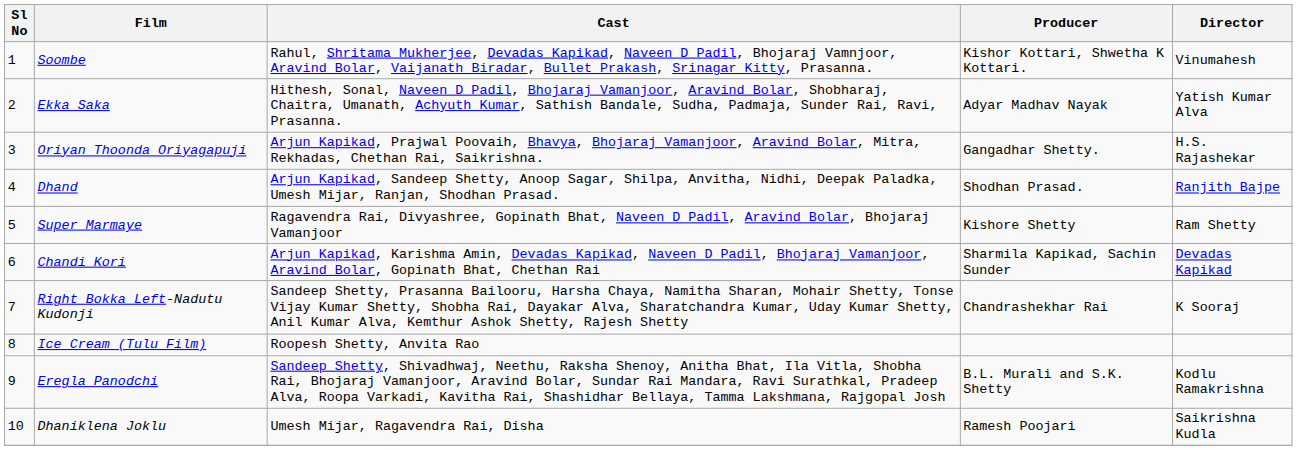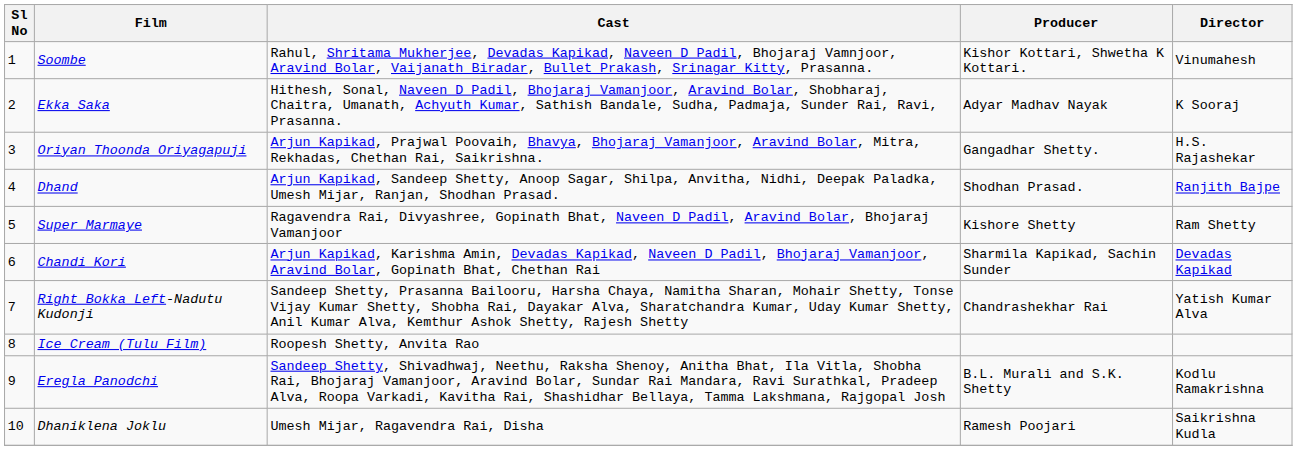 <table class="wikitable sortable plainrowheaders">
 <tr style="text-align:center;">
 <th>Sl No</th>
 <th scope="col" style="width: 220px;">Film</th>
 <th scope="col">Cast</th>
 <th scope="col" style="width: 200px;">Producer</th>
 <th scope="col" style="width: 110px;">Director</th>
 </tr>
 <tr>
 <td>1</td>
 <td><em><a href='#'>Soombe</a></em> </td>
 <td>Rahul, <a href='#'>Shritama Mukherjee</a>, <a href='#'>Devadas Kapikad</a>, <a href='#'>Naveen D Padil</a>, Bhojaraj Vamnjoor, <a href='#'>Aravind Bolar</a>, <a href='#'>Vaijanath Biradar</a>, <a href='#'>Bullet Prakash</a>, <a href='#'>Srinagar Kitty</a>, Prasanna.</td>
 <td>Kishor Kottari, Shwetha K Kottari.</td>
 <td>Vinumahesh</td>
 </tr>
 <tr>
 <td>2</td>
 <td><em><a href='#'>Ekka Saka</a></em></td>
 <td>Hithesh, Sonal, <a href='#'>Naveen D Padil</a>, <a href='#'>Bhojaraj Vamanjoor</a>, <a href='#'>Aravind Bolar</a>, Shobharaj, Chaitra, Umanath, <a href='#'>Achyuth Kumar</a>, Sathish Bandale, Sudha, Padmaja, Sunder Rai, Ravi, Prasanna.</td>
 <td>Adyar Madhav Nayak</td>
-<td>Yatish Kumar Alva</td>
+<td>K Sooraj</td>
 </tr>
 <tr>
 <td>3</td>
 <td><em><a href='#'>Oriyan Thoonda Oriyagapuji</a></em> </td>
 <td><a href='#'>Arjun Kapikad</a>, Prajwal Poovaih, <a href='#'>Bhavya</a>, <a href='#'>Bhojaraj Vamanjoor</a>, <a href='#'>Aravind Bolar</a>, Mitra, Rekhadas, Chethan Rai, Saikrishna.</td>
 <td>Gangadhar Shetty.</td>
 <td>H.S. Rajashekar</td>
 </tr>
 <tr>
 <td>4</td>
 <td><em><a href='#'>Dhand</a></em></td>
 <td><a href='#'>Arjun Kapikad</a>, Sandeep Shetty, Anoop Sagar, Shilpa, Anvitha, Nidhi, Deepak Paladka, Umesh Mijar, Ranjan, Shodhan Prasad.</td>
 <td>Shodhan Prasad.</td>
 <td><a href='#'>Ranjith Bajpe</a></td>
 </tr>
 <tr>
 <td>5</td>
 <td><em><a href='#'>Super Marmaye</a></em></td>
 <td>Ragavendra Rai, Divyashree, Gopinath Bhat, <a href='#'>Naveen D Padil</a>, <a href='#'>Aravind Bolar</a>, Bhojaraj Vamanjoor</td>
 <td>Kishore Shetty</td>
 <td>Ram Shetty</td>
 </tr>
 <tr>
 <td>6</td>
 <td><em><a href='#'>Chandi Kori</a></em> </td>
 <td><a href='#'>Arjun Kapikad</a>, Karishma Amin, <a href='#'>Devadas Kapikad</a>, <a href='#'>Naveen D Padil</a>, <a href='#'>Bhojaraj Vamanjoor</a>, <a href='#'>Aravind Bolar</a>, Gopinath Bhat, Chethan Rai</td>
 <td>Sharmila Kapikad, Sachin Sunder</td>
 <td><a href='#'>Devadas Kapikad</a></td>
 </tr>
 <tr>
 <td>7</td>
 <td><em><a href='#'>Right Bokka Left</a>-Nadutu Kudonji</em></td>
 <td>Sandeep Shetty, Prasanna Bailooru, Harsha Chaya, Namitha Sharan, Mohair Shetty, Tonse Vijay Kumar Shetty, Shobha Rai, Dayakar Alva, Sharatchandra Kumar, Uday Kumar Shetty, Anil Kumar Alva, Kemthur Ashok Shetty, Rajesh Shetty</td>
 <td>Chandrashekhar Rai</td>
-<td>K Sooraj</td>
+<td>Yatish Kumar Alva</td>
 </tr>
 <tr>
 <td>8</td>
 <td><em><a href='#'>Ice Cream (Tulu Film)</a></em></td>
 <td>Roopesh Shetty, Anvita Rao</td>
 <td></td>
 <td></td>
 </tr>
 <tr>
 <td>9</td>
 <td><em><a href='#'>Eregla Panodchi</a></em></td>
 <td><a href='#'>Sandeep Shetty</a>, Shivadhwaj, Neethu, Raksha Shenoy, Anitha Bhat, Ila Vitla, Shobha Rai, Bhojaraj Vamanjoor, Aravind Bolar, Sundar Rai Mandara, Ravi Surathkal, Pradeep Alva, Roopa Varkadi, Kavitha Rai, Shashidhar Bellaya, Tamma Lakshmana, Rajgopal Josh</td>
 <td>B.L. Murali and S.K. Shetty</td>
 <td>Kodlu Ramakrishna</td>
 </tr>
 <tr>
 <td>10</td>
 <td><em>Dhaniklena Joklu</em></td>
 <td>Umesh Mijar, Ragavendra Rai, Disha</td>
 <td>Ramesh Poojari</td>
 <td>Saikrishna Kudla</td>
 </tr>
 <tr>
 </tr>
 </table>
